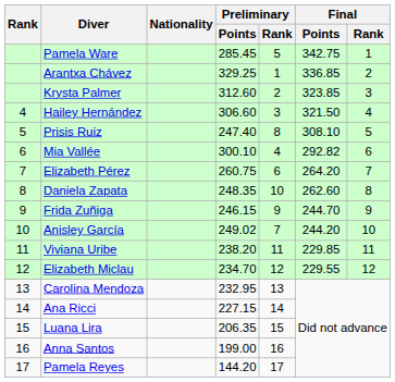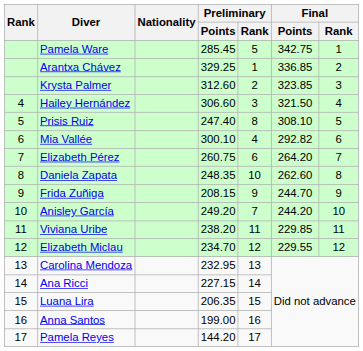 <table class="wikitable sortable" style="font-size:100%">
 <tr>
 <th rowspan="2">Rank</th>
 <th rowspan="2">Diver</th>
 <th rowspan="2">Nationality</th>
 <th colspan="2">Preliminary</th>
 <th colspan="2">Final</th>
 </tr>
 <tr>
 <th>Points</th>
 <th>Rank</th>
 <th>Points</th>
 <th>Rank</th>
 </tr>
 <tr bgcolor=ccffcc>
 <td align=center></td>
 <td><a href='#'>Pamela Ware</a></td>
 <td></td>
 <td align=center>285.45</td>
 <td align=center>5</td>
 <td align=center>342.75</td>
 <td align=center>1</td>
 </tr>
 <tr bgcolor=ccffcc>
 <td align=center></td>
 <td><a href='#'>Arantxa Chávez</a></td>
 <td></td>
 <td align=center>329.25</td>
 <td align=center>1</td>
 <td align=center>336.85</td>
 <td align=center>2</td>
 </tr>
 <tr bgcolor=ccffcc>
 <td align=center></td>
 <td><a href='#'>Krysta Palmer</a></td>
 <td></td>
 <td align=center>312.60</td>
 <td align=center>2</td>
 <td align=center>323.85</td>
 <td align=center>3</td>
 </tr>
 <tr bgcolor=ccffcc>
 <td align=center>4</td>
 <td><a href='#'>Hailey Hernández</a></td>
 <td></td>
 <td align=center>306.60</td>
 <td align=center>3</td>
 <td align=center>321.50</td>
 <td align=center>4</td>
 </tr>
 <tr bgcolor=ccffcc>
 <td align=center>5</td>
 <td><a href='#'>Prisis Ruiz</a></td>
 <td></td>
 <td align=center>247.40</td>
 <td align=center>8</td>
 <td align=center>308.10</td>
 <td align=center>5</td>
 </tr>
 <tr bgcolor=ccffcc>
 <td align=center>6</td>
 <td><a href='#'>Mia Vallée</a></td>
 <td></td>
 <td align=center>300.10</td>
 <td align=center>4</td>
 <td align=center>292.82</td>
 <td align=center>6</td>
 </tr>
 <tr bgcolor=ccffcc>
 <td align=center>7</td>
 <td><a href='#'>Elizabeth Pérez</a></td>
 <td></td>
 <td align=center>260.75</td>
 <td align=center>6</td>
 <td align=center>264.20</td>
 <td align=center>7</td>
 </tr>
 <tr bgcolor=ccffcc>
 <td align=center>8</td>
 <td><a href='#'>Daniela Zapata</a></td>
 <td></td>
 <td align=center>248.35</td>
 <td align=center>10</td>
 <td align=center>262.60</td>
 <td align=center>8</td>
 </tr>
 <tr bgcolor=ccffcc>
 <td align=center>9</td>
 <td><a href='#'>Frida Zuñiga</a></td>
 <td></td>
-<td align=center>246.15</td>
+<td align=center>208.15</td>
 <td align=center>9</td>
 <td align=center>244.70</td>
 <td align=center>9</td>
 </tr>
 <tr bgcolor=ccffcc>
 <td align=center>10</td>
 <td><a href='#'>Anisley García</a></td>
 <td></td>
-<td align=center>249.02</td>
+<td align=center>249.20</td>
 <td align=center>7</td>
 <td align=center>244.20</td>
 <td align=center>10</td>
 </tr>
 <tr bgcolor=ccffcc>
 <td align=center>11</td>
 <td><a href='#'>Viviana Uribe</a></td>
 <td></td>
 <td align=center>238.20</td>
 <td align=center>11</td>
 <td align=center>229.85</td>
 <td align=center>11</td>
 </tr>
 <tr bgcolor=ccffcc>
 <td align=center>12</td>
 <td><a href='#'>Elizabeth Miclau</a></td>
 <td></td>
 <td align=center>234.70</td>
 <td align=center>12</td>
 <td align=center>229.55</td>
 <td align=center>12</td>
 </tr>
 <tr>
 <td align=center>13</td>
 <td><a href='#'>Carolina Mendoza</a></td>
 <td></td>
 <td align=center>232.95</td>
 <td align=center>13</td>
 <td align=center colspan=2 rowspan=5>Did not advance</td>
 </tr>
 <tr>
 <td align=center>14</td>
 <td><a href='#'>Ana Ricci</a></td>
 <td></td>
 <td align=center>227.15</td>
 <td align=center>14</td>
 </tr>
 <tr>
 <td align=center>15</td>
 <td><a href='#'>Luana Lira</a></td>
 <td></td>
 <td align=center>206.35</td>
 <td align=center>15</td>
 </tr>
 <tr>
 <td align=center>16</td>
 <td><a href='#'>Anna Santos</a></td>
 <td></td>
 <td align=center>199.00</td>
 <td align=center>16</td>
 </tr>
 <tr>
 <td align=center>17</td>
 <td><a href='#'>Pamela Reyes</a></td>
 <td></td>
 <td align=center>144.20</td>
 <td align=center>17</td>
 </tr>
 </table>
